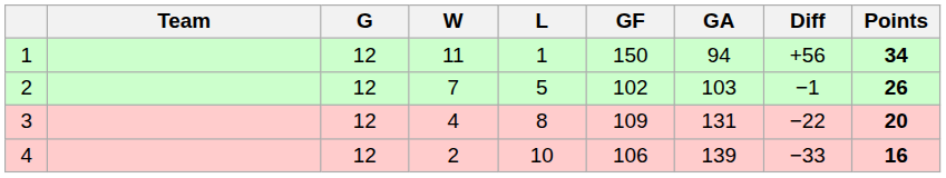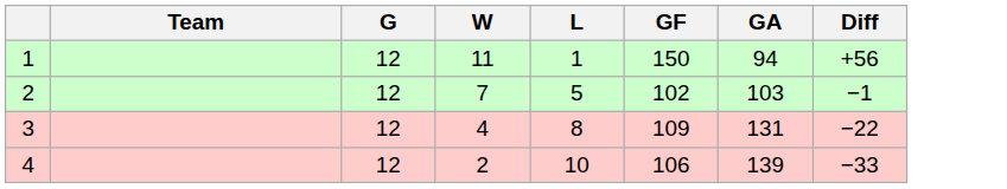 <table class=wikitable style="text-align:center">
 <tr>
 <th width="25"></th>
 <th width="200">Team</th>
 <th width="60">G</th>
 <th width="60">W</th>
 <th width="60">L</th>
 <th width="60">GF</th>
 <th width="60">GA</th>
 <th width="60">Diff</th>
-<th width="60">Points</th>
 </tr>
 <tr bgcolor=#CCFFCC>
 <td>1</td>
 <td align=left></td>
 <td>12</td>
 <td>11</td>
 <td>1</td>
 <td>150</td>
 <td>94</td>
 <td>+56</td>
-<td><strong>34</strong></td>
 </tr>
 <tr bgcolor=#CCFFCC>
 <td>2</td>
 <td align=left></td>
 <td>12</td>
 <td>7</td>
 <td>5</td>
 <td>102</td>
 <td>103</td>
 <td>−1</td>
-<td><strong>26</strong></td>
 </tr>
 <tr bgcolor=#ffcccc>
 <td>3</td>
 <td align=left></td>
 <td>12</td>
 <td>4</td>
 <td>8</td>
 <td>109</td>
 <td>131</td>
 <td>−22</td>
-<td><strong>20</strong></td>
 </tr>
 <tr bgcolor=#ffcccc>
 <td>4</td>
 <td align=left></td>
 <td>12</td>
 <td>2</td>
 <td>10</td>
 <td>106</td>
 <td>139</td>
 <td>−33</td>
-<td><strong>16</strong></td>
 </tr>
 </table>
